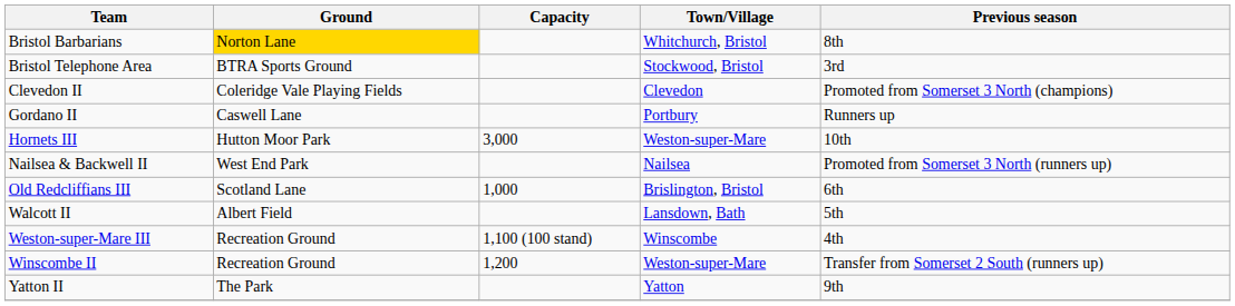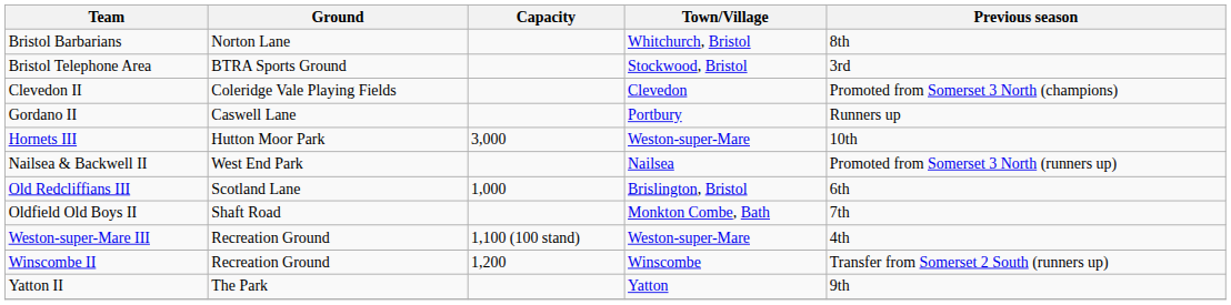 <table class="wikitable sortable" width=100%>
 <tr>
 <th>Team</th>
 <th>Ground</th>
 <th>Capacity</th>
 <th>Town/Village</th>
 <th>Previous season</th>
 </tr>
 <tr>
 <td>Bristol Barbarians</td>
-<td style="background: gold;">Norton Lane</td>
+<td>Norton Lane</td>
 <td></td>
 <td><a href='#'>Whitchurch</a>, <a href='#'>Bristol</a></td>
 <td>8th</td>
 </tr>
 <tr>
 <td>Bristol Telephone Area</td>
 <td>BTRA Sports Ground</td>
 <td></td>
 <td><a href='#'>Stockwood</a>, <a href='#'>Bristol</a></td>
 <td>3rd</td>
 </tr>
 <tr>
 <td>Clevedon II</td>
 <td>Coleridge Vale Playing Fields</td>
 <td></td>
 <td><a href='#'>Clevedon</a></td>
 <td>Promoted from <a href='#'>Somerset 3 North</a> (champions)</td>
 </tr>
 <tr>
 <td>Gordano II</td>
 <td>Caswell Lane</td>
 <td></td>
 <td><a href='#'>Portbury</a></td>
 <td>Runners up</td>
 </tr>
 <tr>
 <td><a href='#'>Hornets III</a></td>
 <td>Hutton Moor Park</td>
 <td>3,000</td>
 <td><a href='#'>Weston-super-Mare</a></td>
 <td>10th</td>
 </tr>
 <tr>
 <td>Nailsea & Backwell II</td>
 <td>West End Park</td>
 <td></td>
 <td><a href='#'>Nailsea</a></td>
 <td>Promoted from <a href='#'>Somerset 3 North</a> (runners up)</td>
 </tr>
 <tr>
 <td><a href='#'>Old Redcliffians III</a></td>
 <td>Scotland Lane</td>
 <td>1,000</td>
 <td><a href='#'>Brislington</a>, <a href='#'>Bristol</a></td>
 <td>6th</td>
 </tr>
 <tr>
-<td>Walcott II</td>
-<td>Albert Field</td>
+<td>Oldfield Old Boys II</td>
+<td>Shaft Road</td>
 <td></td>
-<td><a href='#'>Lansdown</a>, <a href='#'>Bath</a></td>
-<td>5th</td>
+<td><a href='#'>Monkton Combe</a>, <a href='#'>Bath</a></td>
+<td>7th</td>
 </tr>
 <tr>
 <td><a href='#'>Weston-super-Mare III</a></td>
 <td>Recreation Ground</td>
 <td>1,100 (100 stand)</td>
-<td><a href='#'>Winscombe</a></td>
+<td><a href='#'>Weston-super-Mare</a></td>
 <td>4th</td>
 </tr>
 <tr>
 <td><a href='#'>Winscombe II</a></td>
 <td>Recreation Ground</td>
 <td>1,200</td>
-<td><a href='#'>Weston-super-Mare</a></td>
+<td><a href='#'>Winscombe</a></td>
 <td>Transfer from <a href='#'>Somerset 2 South</a> (runners up)</td>
 </tr>
 <tr>
 <td>Yatton II</td>
 <td>The Park</td>
 <td></td>
 <td><a href='#'>Yatton</a></td>
 <td>9th</td>
 </tr>
 <tr>
 </tr>
 </table>
